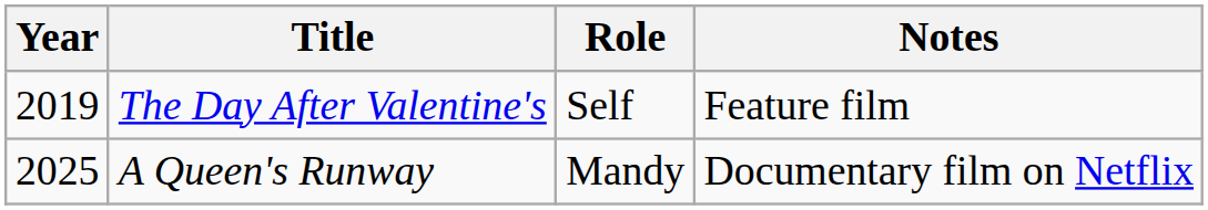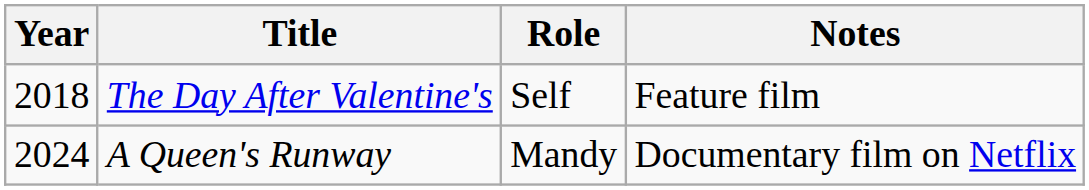 <table class="wikitable">
 <tr>
 <th>Year</th>
 <th>Title</th>
 <th>Role</th>
 <th>Notes</th>
 </tr>
 <tr>
-<td>2019</td>
+<td>2018</td>
 <td><a href='#'><em>The Day After Valentine's</em></a></td>
 <td>Self</td>
 <td>Feature film</td>
 </tr>
 <tr>
-<td>2025</td>
+<td>2024</td>
 <td><em>A Queen's Runway</em></td>
 <td>Mandy</td>
 <td>Documentary film on <a href='#'>Netflix</a></td>
 </tr>
 </table>
